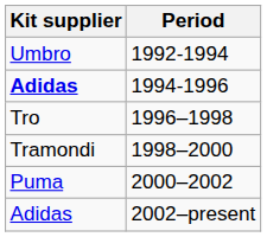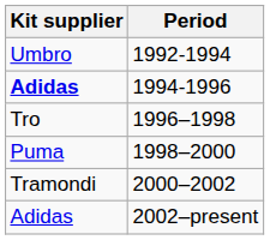 <table class="wikitable" style="text-align: left">
 <tr>
 <th>Kit supplier</th>
 <th>Period</th>
 </tr>
 <tr>
 <td> <a href='#'>Umbro</a></td>
 <td>1992-1994</td>
 </tr>
 <tr>
 <td><strong> <a href='#'>Adidas</a></strong></td>
 <td>1994-1996</td>
 </tr>
 <tr>
 <td> Tro</td>
 <td>1996–1998</td>
 </tr>
 <tr>
-<td> Tramondi</td>
+<td> <a href='#'>Puma</a></td>
 <td>1998–2000</td>
 </tr>
 <tr>
-<td> <a href='#'>Puma</a></td>
+<td> Tramondi</td>
 <td>2000–2002</td>
 </tr>
 <tr>
 <td> <a href='#'>Adidas</a></td>
 <td>2002–present</td>
 </tr>
 </table>
